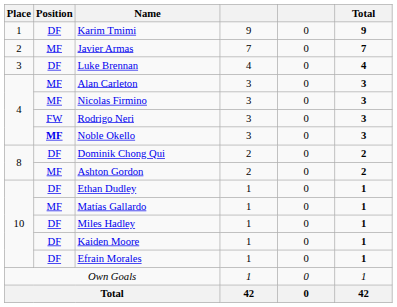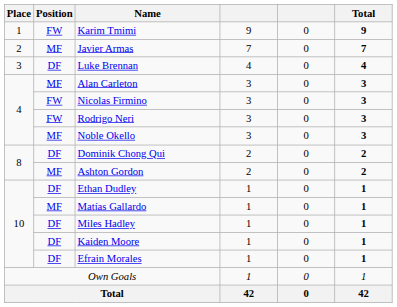 <table class="wikitable" style="font-size: 95%; text-align: center;">
 <tr>
 <th width=30>Place</th>
 <th width=30>Position</th>
 <th width=200>Name</th>
 <th width=75></th>
 <th width=75></th>
 <th width=75><strong>Total</strong></th>
 </tr>
 <tr>
 <td>1</td>
-<td><a href='#'>DF</a></td>
+<td><a href='#'>FW</a></td>
 <td align="left"> <a href='#'>Karim Tmimi</a></td>
 <td>9</td>
 <td>0</td>
 <td><strong>9</strong></td>
 </tr>
 <tr>
 <td>2</td>
 <td><a href='#'>MF</a></td>
 <td align="left"> <a href='#'>Javier Armas</a></td>
 <td>7</td>
 <td>0</td>
 <td><strong>7</strong></td>
 </tr>
 <tr>
 <td>3</td>
 <td><a href='#'>DF</a></td>
 <td align="left"> <a href='#'>Luke Brennan</a></td>
 <td>4</td>
 <td>0</td>
 <td><strong>4</strong></td>
 </tr>
 <tr>
 <td rowspan=4>4</td>
 <td><a href='#'>MF</a></td>
 <td align="left"> <a href='#'>Alan Carleton</a></td>
 <td>3</td>
 <td>0</td>
 <td><strong>3</strong></td>
 </tr>
 <tr>
-<td><a href='#'>MF</a></td>
+<td><a href='#'>FW</a></td>
 <td align="left"> <a href='#'>Nicolas Firmino</a></td>
 <td>3</td>
 <td>0</td>
 <td><strong>3</strong></td>
 </tr>
 <tr>
 <td><a href='#'>FW</a></td>
 <td align="left"> <a href='#'>Rodrigo Neri</a></td>
 <td>3</td>
 <td>0</td>
 <td><strong>3</strong></td>
 </tr>
 <tr>
-<td><strong><a href='#'>MF</a></strong></td>
+<td><a href='#'>MF</a></td>
 <td align="left"> <a href='#'>Noble Okello</a></td>
 <td>3</td>
 <td>0</td>
 <td><strong>3</strong></td>
 </tr>
 <tr>
 <td rowspan=2>8</td>
 <td><a href='#'>DF</a></td>
 <td align="left"> <a href='#'>Dominik Chong Qui</a></td>
 <td>2</td>
 <td>0</td>
 <td><strong>2</strong></td>
 </tr>
 <tr>
 <td><a href='#'>MF</a></td>
 <td align="left"> <a href='#'>Ashton Gordon</a></td>
 <td>2</td>
 <td>0</td>
 <td><strong>2</strong></td>
 </tr>
 <tr>
 <td rowspan=5>10</td>
 <td><a href='#'>DF</a></td>
 <td align="left"> <a href='#'>Ethan Dudley</a></td>
 <td>1</td>
 <td>0</td>
 <td><strong>1</strong></td>
 </tr>
 <tr>
 <td><a href='#'>MF</a></td>
 <td align="left"> <a href='#'>Matías Gallardo</a></td>
 <td>1</td>
 <td>0</td>
 <td><strong>1</strong></td>
 </tr>
 <tr>
 <td><a href='#'>DF</a></td>
 <td align="left"> <a href='#'>Miles Hadley</a></td>
 <td>1</td>
 <td>0</td>
 <td><strong>1</strong></td>
 </tr>
 <tr>
 <td><a href='#'>DF</a></td>
 <td align="left"> <a href='#'>Kaiden Moore</a></td>
 <td>1</td>
 <td>0</td>
 <td><strong>1</strong></td>
 </tr>
 <tr>
 <td><a href='#'>DF</a></td>
 <td align="left"> <a href='#'>Efrain Morales</a></td>
 <td>1</td>
 <td>0</td>
 <td><strong>1</strong></td>
 </tr>
 <tr>
 <td colspan="3"><em>Own Goals</em></td>
 <td><em>1</em></td>
 <td><em>0</em></td>
 <td><em>1</em></td>
 </tr>
 <tr>
 <th colspan="3">Total</th>
 <th>42</th>
 <th>0</th>
 <th>42</th>
 </tr>
 </table>
